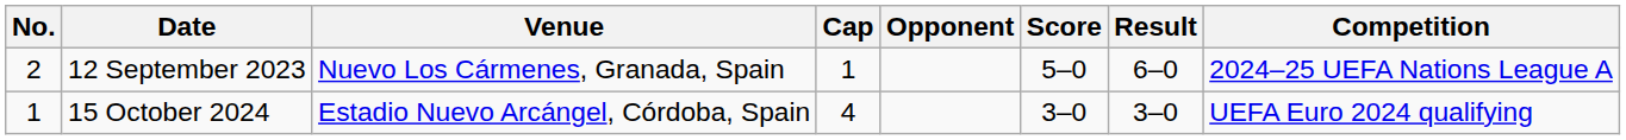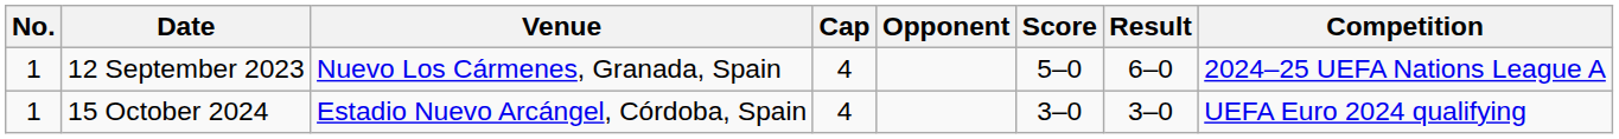 <table class="wikitable sortable">
 <tr>
 <th scope="col">No.</th>
 <th scope="col">Date</th>
 <th scope="col">Venue</th>
 <th scope="col">Cap</th>
 <th scope="col">Opponent</th>
 <th scope="col">Score</th>
 <th scope="col">Result</th>
 <th scope="col">Competition</th>
 </tr>
 <tr>
-<td align="center">2</td>
+<td align="center">1</td>
 <td>12 September 2023</td>
 <td><a href='#'>Nuevo Los Cármenes</a>, Granada, Spain</td>
-<td align=center>1</td>
+<td align=center>4</td>
 <td></td>
 <td align=center>5–0</td>
 <td align=center>6–0</td>
 <td><a href='#'>2024–25 UEFA Nations League A</a></td>
 </tr>
 <tr>
 <td align="center">1</td>
 <td>15 October 2024</td>
 <td><a href='#'>Estadio Nuevo Arcángel</a>, Córdoba, Spain</td>
 <td align=center>4</td>
 <td></td>
 <td align=center>3–0</td>
 <td align=center>3–0</td>
 <td><a href='#'>UEFA Euro 2024 qualifying</a></td>
 </tr>
 </table>
